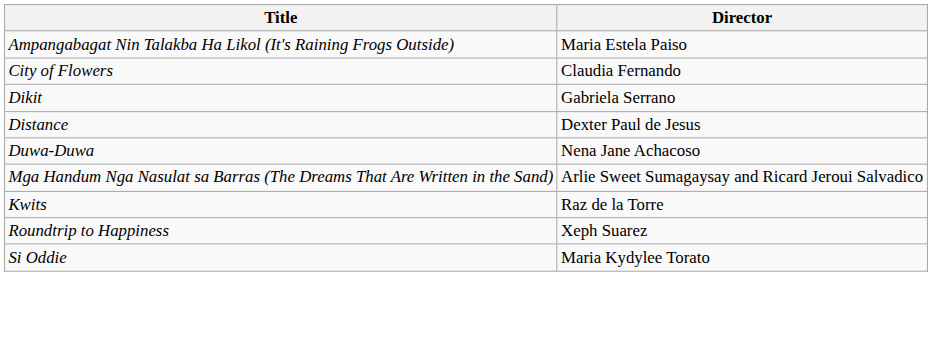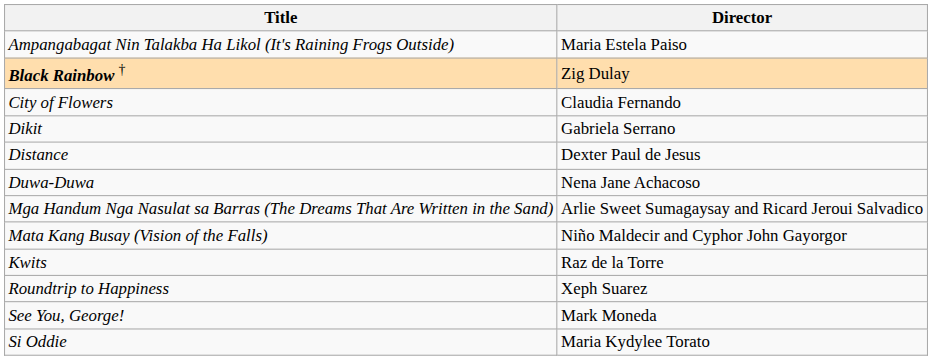 <table class="wikitable">
 <tr>
 <th>Title</th>
 <th>Director</th>
 </tr>
 <tr>
 <td><em>Ampangabagat Nin Talakba Ha Likol (It's Raining Frogs Outside)</em></td>
 <td>Maria Estela Paiso</td>
+</tr>
+<tr style="background:#FFDEAD;">
+<td><strong><em>Black Rainbow</em></strong> <sup>†</sup></td>
+<td>Zig Dulay</td>
 </tr>
 <tr>
 <td><em>City of Flowers</em></td>
 <td>Claudia Fernando</td>
 </tr>
 <tr>
 <td><em>Dikit</em></td>
 <td>Gabriela Serrano</td>
 </tr>
 <tr>
 <td><em>Distance</em></td>
 <td>Dexter Paul de Jesus</td>
 </tr>
 <tr>
 <td><em>Duwa-Duwa</em></td>
 <td>Nena Jane Achacoso</td>
 </tr>
 <tr>
 <td><em>Mga Handum Nga Nasulat sa Barras (The Dreams That Are Written in the Sand)</em></td>
 <td>Arlie Sweet Sumagaysay and Ricard Jeroui Salvadico</td>
 </tr>
 <tr>
+<td><em>Mata Kang Busay (Vision of the Falls)</em></td>
+<td>Niño Maldecir and Cyphor John Gayorgor</td>
+</tr>
+<tr>
 <td><em>Kwits</em></td>
 <td>Raz de la Torre</td>
 </tr>
 <tr>
 <td><em>Roundtrip to Happiness</em></td>
 <td>Xeph Suarez</td>
 </tr>
 <tr>
+<td><em>See You, George!</em></td>
+<td>Mark Moneda</td>
+</tr>
+<tr>
 <td><em>Si Oddie</em></td>
 <td>Maria Kydylee Torato</td>
 </tr>
 </table>
